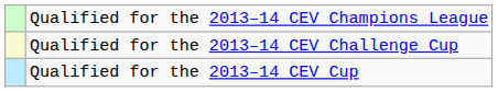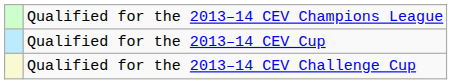 <table class="wikitable" style="text-align: left;">
 <tr>
 <td width=10px bgcolor=#CCFFCC></td>
 <td>Qualified for the <a href='#'>2013–14 CEV Champions League</a></td>
 </tr>
 <tr>
+<td width=10px bgcolor=#BBEBFF></td>
+<td>Qualified for the <a href='#'>2013–14 CEV Cup</a></td>
+</tr>
+<tr>
 <td width=10px bgcolor=#FAFAD2></td>
 <td>Qualified for the <a href='#'>2013–14 CEV Challenge Cup</a></td>
 </tr>
-<tr>
-<td width=10px bgcolor=#BBEBFF></td>
-<td>Qualified for the <a href='#'>2013–14 CEV Cup</a></td>
-</tr>
 </table>
